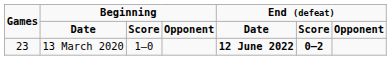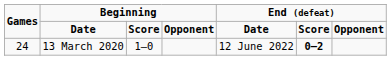 <table border="1" cellpadding="2" cellspacing="0" style="background:#f9f9f9; border:1px #aaa solid; border-collapse:collapse; font-size:90%; text-align:center;">
 <tr>
 <th rowspan="2">Games</th>
 <th colspan="3">Beginning</th>
 <th colspan="3">End <small>(defeat)</small></th>
 </tr>
 <tr>
 <th>Date</th>
 <th class="unsortable">Score</th>
 <th>Opponent</th>
 <th>Date</th>
 <th class="unsortable">Score</th>
 <th>Opponent</th>
 </tr>
 <tr class="unsortable">
-<td>23</td>
+<td>24</td>
 <td style="text-align:center;">13 March 2020</td>
 <td style="text-align:center;">1–0</td>
 <td style="text-align:center;"></td>
-<td style="text-align:center;"><strong>12 June 2022</strong></td>
+<td style="text-align:center;">12 June 2022</td>
 <td style="text-align:center;"><strong>0–2</strong></td>
 <td style="text-align:center;"></td>
 </tr>
 </table>
